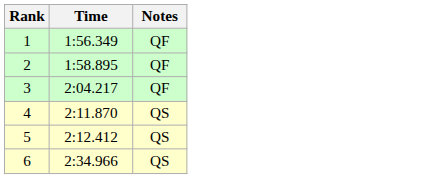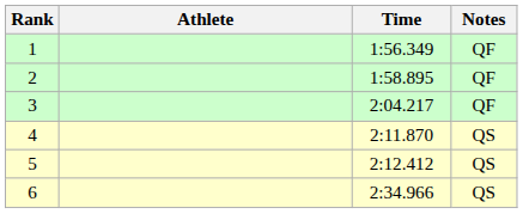 <table class=wikitable style="text-align:center">
 <tr>
 <th width=40>Rank</th>
+<th width=250>Athlete</th>
 <th width=80>Time</th>
 <th width=50>Notes</th>
 </tr>
 <tr bgcolor="ccffcc">
 <td>1</td>
+<td align=left></td>
 <td>1:56.349</td>
 <td>QF</td>
 </tr>
 <tr bgcolor="ccffcc">
 <td>2</td>
+<td align=left></td>
 <td>1:58.895</td>
 <td>QF</td>
 </tr>
 <tr bgcolor="ccffcc">
 <td>3</td>
+<td align=left></td>
 <td>2:04.217</td>
 <td>QF</td>
 </tr>
 <tr bgcolor="#ffffcc">
 <td>4</td>
+<td align=left></td>
 <td>2:11.870</td>
 <td>QS</td>
 </tr>
 <tr bgcolor="#ffffcc">
 <td>5</td>
+<td align=left></td>
 <td>2:12.412</td>
 <td>QS</td>
 </tr>
 <tr bgcolor="#ffffcc">
 <td>6</td>
+<td align=left></td>
 <td>2:34.966</td>
 <td>QS</td>
 </tr>
 </table>
